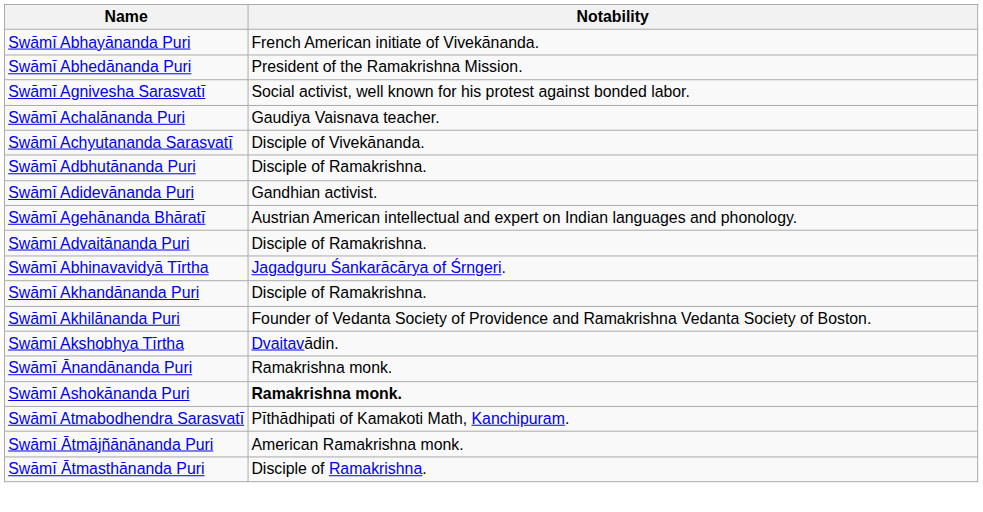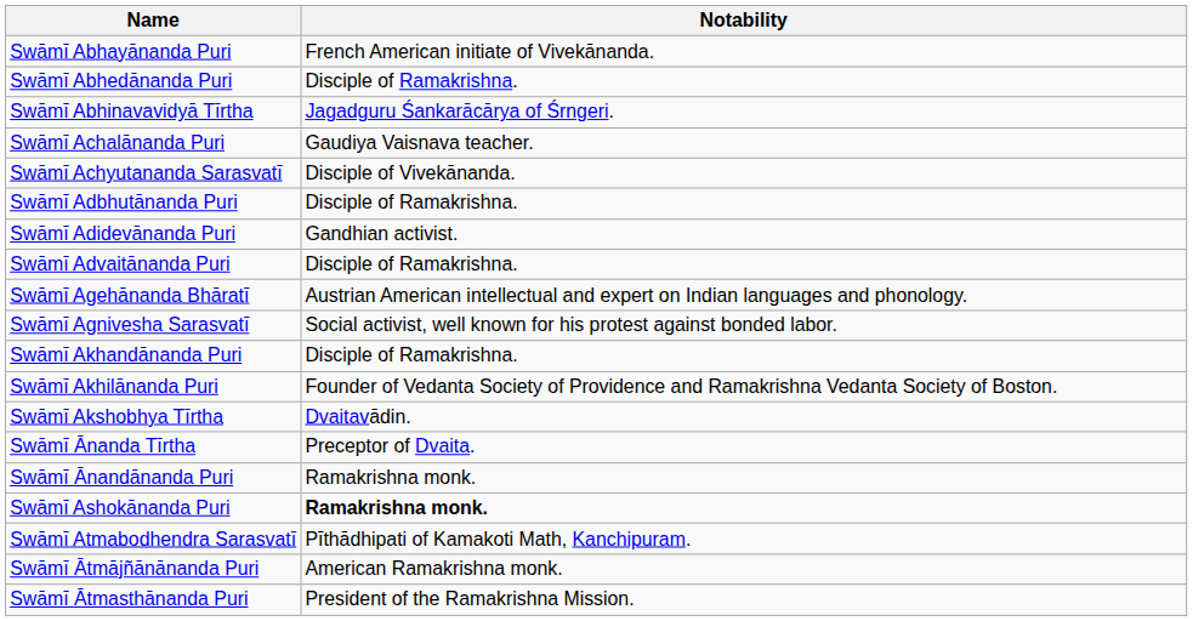 <table class="wikitable">
 <tr>
 <th width=25%>Name</th>
 <th>Notability</th>
 </tr>
 <tr>
 <td><a href='#'>Swāmī Abhayānanda Puri</a></td>
 <td>French American initiate of Vivekānanda.</td>
 </tr>
 <tr>
 <td><a href='#'>Swāmī Abhedānanda Puri</a></td>
-<td>President of the Ramakrishna Mission.</td>
+<td>Disciple of <a href='#'>Ramakrishna</a>.</td>
 </tr>
 <tr>
-<td><a href='#'>Swāmī Agnivesha Sarasvatī</a></td>
-<td>Social activist, well known for his protest against bonded labor.</td>
+<td><a href='#'>Swāmī Abhinavavidyā Tīrtha</a></td>
+<td><a href='#'>Jagadguru Śankarācārya of Śrngeri</a>.</td>
 </tr>
 <tr>
 <td><a href='#'>Swāmī Achalānanda Puri</a></td>
 <td>Gaudiya Vaisnava teacher.</td>
 </tr>
 <tr>
 <td><a href='#'>Swāmī Achyutananda Sarasvatī</a></td>
 <td>Disciple of Vivekānanda.</td>
 </tr>
 <tr>
 <td><a href='#'>Swāmī Adbhutānanda Puri</a></td>
 <td>Disciple of Ramakrishna.</td>
 </tr>
 <tr>
 <td><a href='#'>Swāmī Adidevānanda Puri</a></td>
 <td>Gandhian activist.</td>
 </tr>
 <tr>
+<td><a href='#'>Swāmī Advaitānanda Puri</a></td>
+<td>Disciple of Ramakrishna.</td>
+</tr>
+<tr>
 <td><a href='#'>Swāmī Agehānanda Bhāratī</a></td>
 <td>Austrian American intellectual and expert on Indian languages and phonology.</td>
 </tr>
 <tr>
-<td><a href='#'>Swāmī Advaitānanda Puri</a></td>
-<td>Disciple of Ramakrishna.</td>
-</tr>
-<tr>
-<td><a href='#'>Swāmī Abhinavavidyā Tīrtha</a></td>
-<td><a href='#'>Jagadguru Śankarācārya of Śrngeri</a>.</td>
+<td><a href='#'>Swāmī Agnivesha Sarasvatī</a></td>
+<td>Social activist, well known for his protest against bonded labor.</td>
 </tr>
 <tr>
 <td><a href='#'>Swāmī Akhandānanda Puri</a></td>
 <td>Disciple of Ramakrishna.</td>
 </tr>
 <tr>
 <td><a href='#'>Swāmī Akhilānanda Puri</a></td>
 <td>Founder of Vedanta Society of Providence and Ramakrishna Vedanta Society of Boston.</td>
 </tr>
 <tr>
 <td><a href='#'>Swāmī Akshobhya Tīrtha</a></td>
 <td><a href='#'>Dvaitav</a>ādin.</td>
+</tr>
+<tr>
+<td><a href='#'>Swāmī Ānanda Tīrtha</a></td>
+<td>Preceptor of <a href='#'>Dvaita</a>.</td>
 </tr>
 <tr>
 <td><a href='#'>Swāmī Ānandānanda Puri</a></td>
 <td>Ramakrishna monk.</td>
 </tr>
 <tr>
 <td><a href='#'>Swāmī Ashokānanda Puri</a></td>
 <td><strong>Ramakrishna monk.</strong></td>
 </tr>
 <tr>
 <td><a href='#'>Swāmī Atmabodhendra Sarasvatī</a></td>
 <td>Pīthādhipati of Kamakoti Math, <a href='#'>Kanchipuram</a>.</td>
 </tr>
 <tr>
 <td><a href='#'>Swāmī Ātmājñānānanda Puri</a></td>
 <td>American Ramakrishna monk.</td>
 </tr>
 <tr>
 <td><a href='#'>Swāmī Ātmasthānanda Puri</a></td>
-<td>Disciple of <a href='#'>Ramakrishna</a>.</td>
+<td>President of the Ramakrishna Mission.</td>
 </tr>
 </table>
